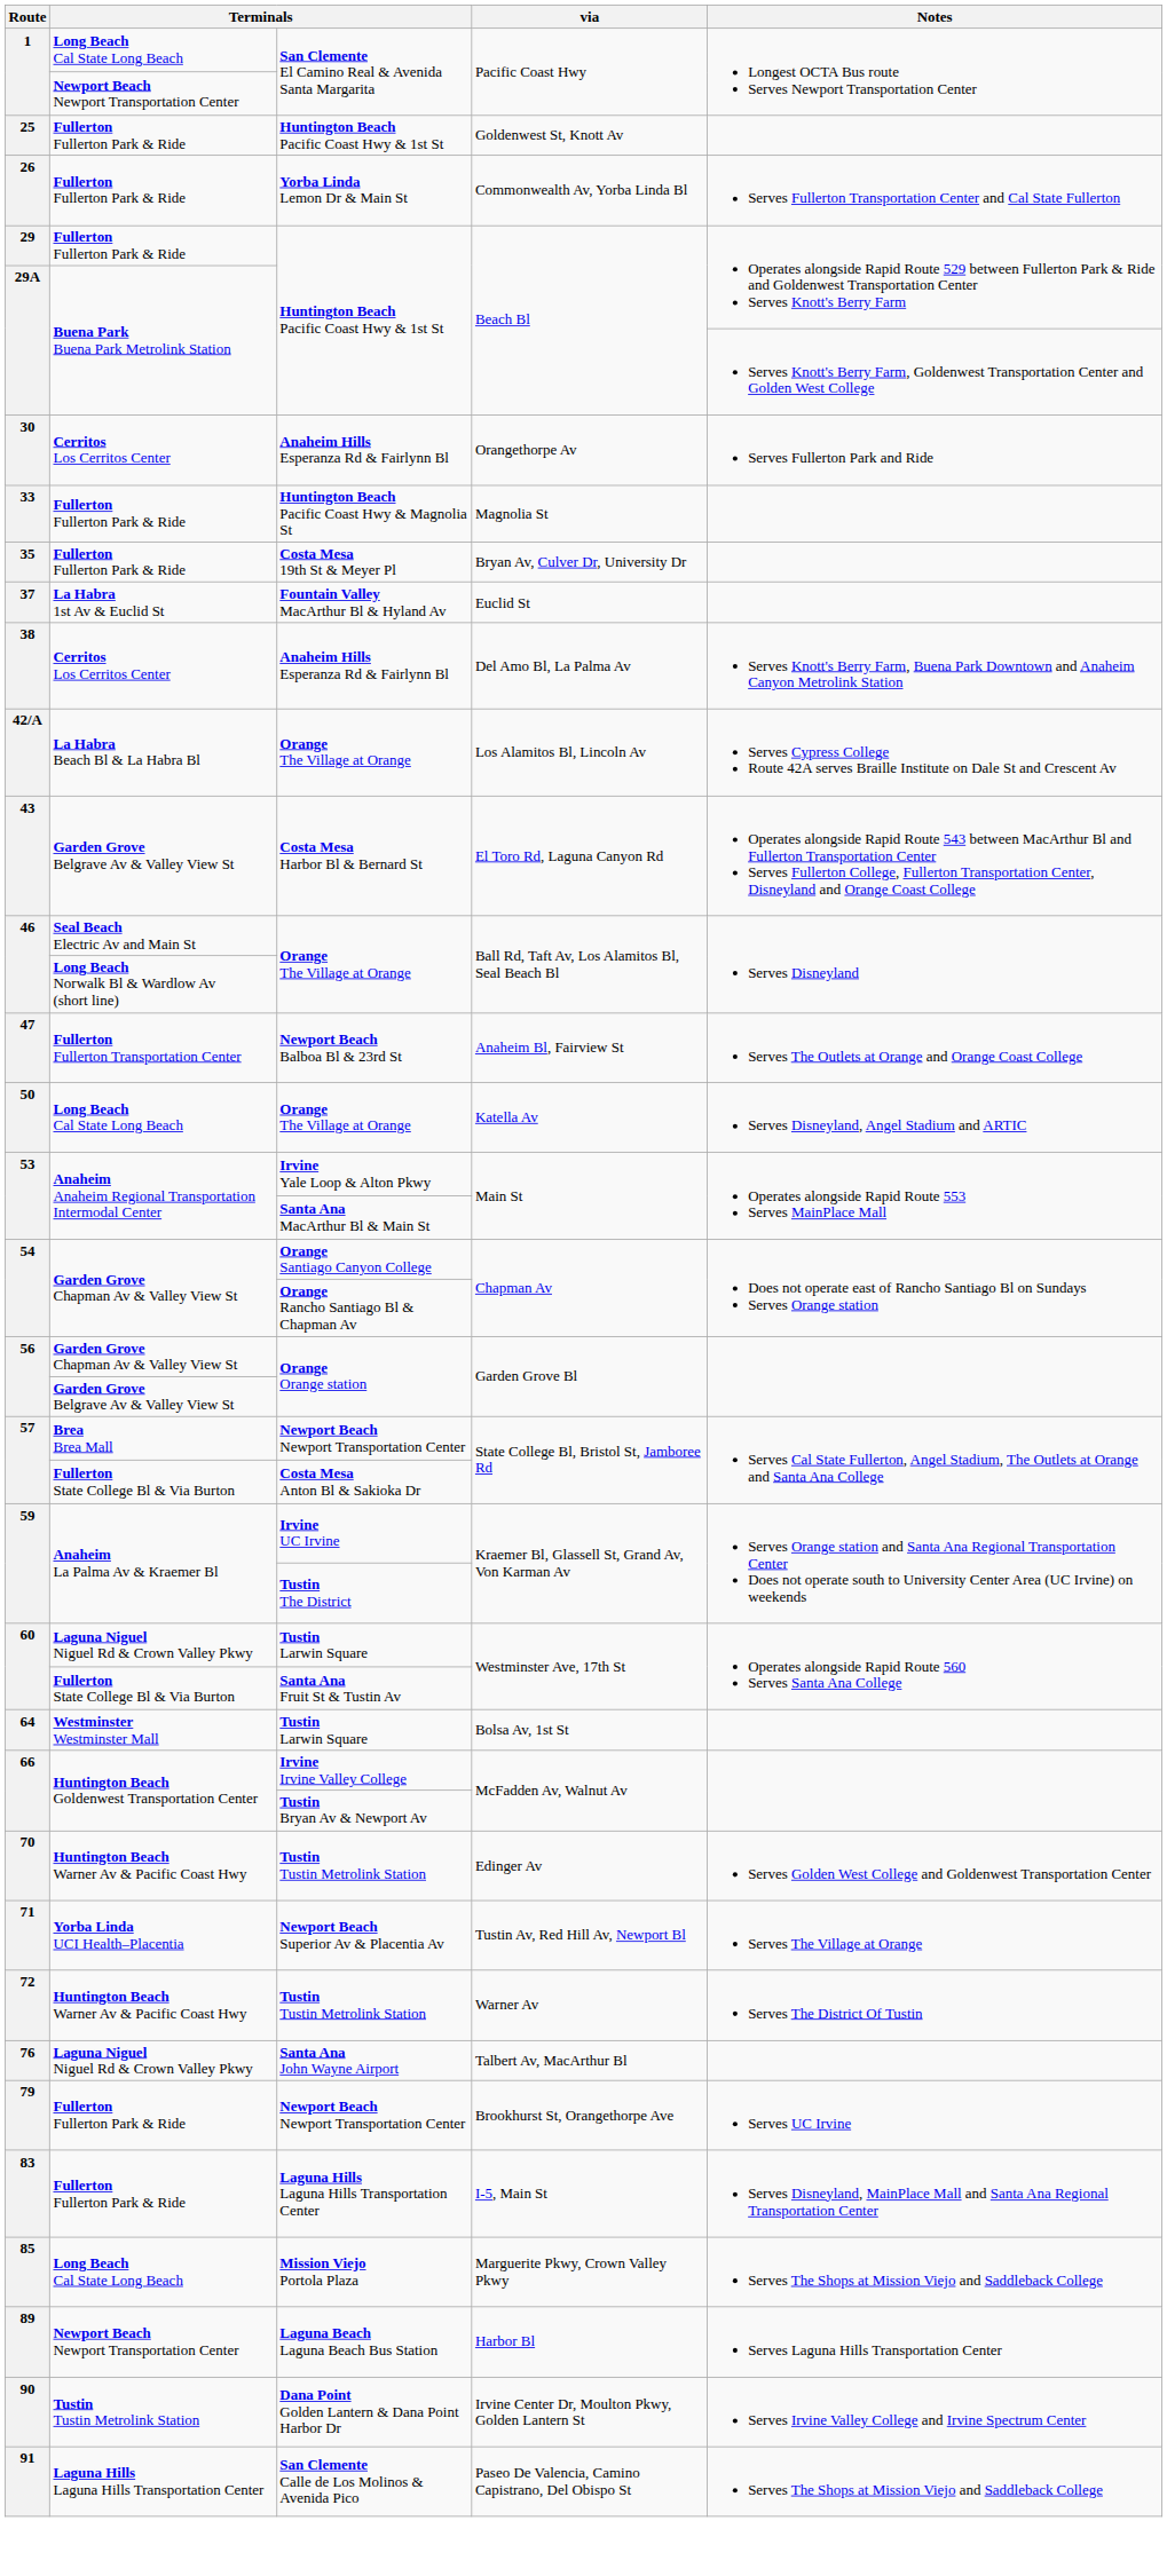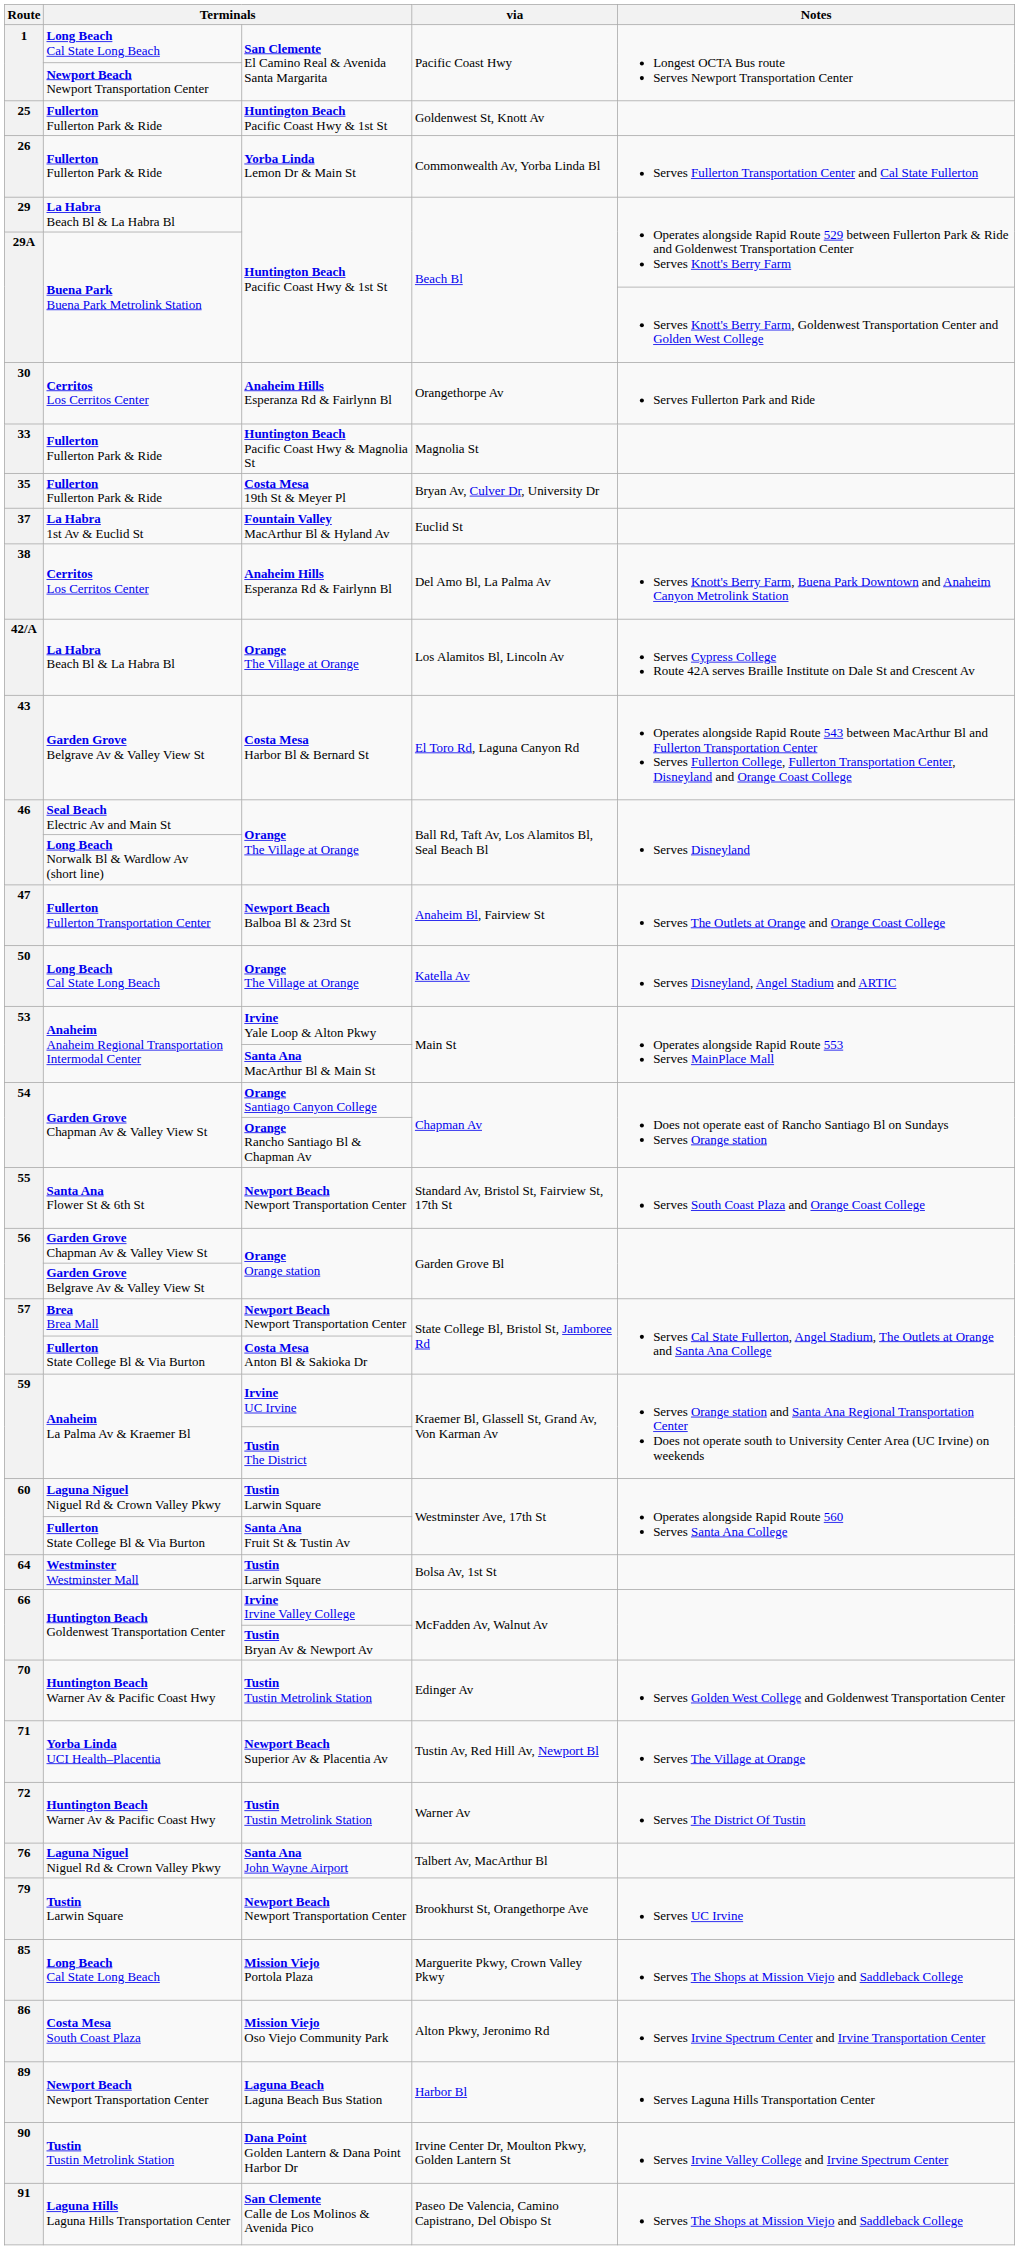 <table class="wikitable sticky-header">
 <tr>
 <th>Route</th>
 <th colspan="2">Terminals</th>
 <th>via</th>
 <th>Notes</th>
 </tr>
 <tr>
 <th rowspan="2" style="vertical-align:top">1</th>
 <td><strong><a href='#'>Long Beach</a></strong><br><a href='#'>Cal State Long Beach</a></td>
 <td rowspan="2"><strong><a href='#'>San Clemente</a></strong><br>El Camino Real & Avenida Santa Margarita</td>
 <td rowspan="2">Pacific Coast Hwy</td>
 <td rowspan="2"><br><ul><li>Longest OCTA Bus route</li><li>Serves Newport Transportation Center</li></ul></td>
 </tr>
 <tr>
 <td><strong><a href='#'>Newport Beach</a></strong><br>Newport Transportation Center<br></td>
 </tr>
 <tr>
 <th style="vertical-align:top">25</th>
 <td><strong><a href='#'>Fullerton</a></strong><br>Fullerton Park & Ride</td>
 <td><strong><a href='#'>Huntington Beach</a></strong><br>Pacific Coast Hwy & 1st St</td>
 <td>Goldenwest St, Knott Av</td>
 <td></td>
 </tr>
 <tr>
 <th style="vertical-align:top">26</th>
 <td><strong><a href='#'>Fullerton</a></strong><br>Fullerton Park & Ride</td>
 <td><strong><a href='#'>Yorba Linda</a></strong><br>Lemon Dr & Main St</td>
 <td>Commonwealth Av, Yorba Linda Bl</td>
 <td><br><ul><li>Serves <a href='#'>Fullerton Transportation Center</a> and <a href='#'>Cal State Fullerton</a></li></ul></td>
 </tr>
 <tr>
 <th style="vertical-align:top">29</th>
-<td><strong><a href='#'>Fullerton</a></strong><br>Fullerton Park & Ride</td>
+<td><strong><a href='#'>La Habra</a></strong><br>Beach Bl & La Habra Bl</td>
 <td rowspan="3"><strong><a href='#'>Huntington Beach</a></strong><br>Pacific Coast Hwy & 1st St</td>
 <td rowspan="3"><a href='#'>Beach Bl</a></td>
 <td rowspan="2"><br><ul><li>Operates alongside Rapid Route <a href='#'>529</a> between Fullerton Park & Ride and Goldenwest Transportation Center</li><li>Serves <a href='#'>Knott's Berry Farm</a></li></ul></td>
 </tr>
 <tr>
 <th rowspan="2" style="vertical-align:top">29A</th>
 <td rowspan="2"><strong><a href='#'>Buena Park</a></strong><br><a href='#'>Buena Park Metrolink Station</a></td>
 </tr>
 <tr>
 <td><br><ul><li>Serves <a href='#'>Knott's Berry Farm</a>, Goldenwest Transportation Center and <a href='#'>Golden West College</a></li></ul></td>
 </tr>
 <tr>
 <th style="vertical-align:top">30</th>
 <td><strong><a href='#'>Cerritos</a></strong><br><a href='#'>Los Cerritos Center</a></td>
 <td><strong><a href='#'>Anaheim Hills</a></strong><br>Esperanza Rd & Fairlynn Bl</td>
 <td>Orangethorpe Av</td>
 <td><br><ul><li>Serves Fullerton Park and Ride</li></ul></td>
 </tr>
 <tr>
 <th style="vertical-align:top">33</th>
 <td><strong><a href='#'>Fullerton</a></strong><br>Fullerton Park & Ride</td>
 <td><strong><a href='#'>Huntington Beach</a></strong><br>Pacific Coast Hwy & Magnolia St</td>
 <td>Magnolia St</td>
 <td></td>
 </tr>
 <tr>
 <th rowspan="1" style="vertical-align:top">35</th>
 <td rowspan="1"><strong><a href='#'>Fullerton</a></strong><br>Fullerton Park & Ride</td>
 <td><strong><a href='#'>Costa Mesa</a></strong><br>19th St & Meyer Pl</td>
 <td>Bryan Av, <a href='#'>Culver Dr</a>, University Dr</td>
 <td></td>
 </tr>
 <tr>
 <th style="vertical-align:top">37</th>
 <td><strong><a href='#'>La Habra</a></strong><br>1st Av & Euclid St</td>
 <td><strong><a href='#'>Fountain Valley</a></strong><br>MacArthur Bl & Hyland Av</td>
 <td>Euclid St</td>
 <td></td>
 </tr>
 <tr>
 <th rowspan="1" style="vertical-align:top">38</th>
 <td><strong><a href='#'>Cerritos</a></strong><br><a href='#'>Los Cerritos Center</a></td>
 <td><strong><a href='#'>Anaheim Hills</a></strong><br>Esperanza Rd & Fairlynn Bl</td>
 <td rowspan="1">Del Amo Bl, La Palma Av</td>
 <td><br><ul><li>Serves <a href='#'>Knott's Berry Farm</a>, <a href='#'>Buena Park Downtown</a> and <a href='#'>Anaheim Canyon Metrolink Station</a></li></ul></td>
 </tr>
 <tr>
 <th style="vertical-align:top">42/A</th>
 <td><strong><a href='#'>La Habra</a></strong><br>Beach Bl & La Habra Bl</td>
 <td><strong><a href='#'>Orange</a></strong><br><a href='#'>The Village at Orange</a></td>
 <td>Los Alamitos Bl, Lincoln Av</td>
 <td><br><ul><li>Serves <a href='#'>Cypress College</a></li><li>Route 42A serves Braille Institute on Dale St and Crescent Av</li></ul></td>
 </tr>
 <tr>
 <th style="vertical-align:top">43</th>
 <td><strong><a href='#'>Garden Grove</a></strong><br>Belgrave Av & Valley View St</td>
 <td><strong><a href='#'>Costa Mesa</a></strong><br>Harbor Bl & Bernard St</td>
 <td><a href='#'>El Toro Rd</a>, Laguna Canyon Rd</td>
 <td><br><ul><li>Operates alongside Rapid Route <a href='#'>543</a> between MacArthur Bl and <a href='#'>Fullerton Transportation Center</a></li><li>Serves <a href='#'>Fullerton College</a>, <a href='#'>Fullerton Transportation Center</a>, <a href='#'>Disneyland</a> and <a href='#'>Orange Coast College</a></li></ul></td>
 </tr>
 <tr>
 <th rowspan="2" style="vertical-align:top">46</th>
 <td><a href='#'><strong>Seal Beach</strong></a><br>Electric Av and Main St</td>
 <td rowspan="2"><strong><a href='#'>Orange</a></strong><br><a href='#'>The Village at Orange</a></td>
 <td rowspan="2">Ball Rd, Taft Av, Los Alamitos Bl, Seal Beach Bl</td>
 <td rowspan="2"><br><ul><li>Serves <a href='#'>Disneyland</a></li></ul></td>
 </tr>
 <tr>
 <td><strong><a href='#'>Long Beach</a></strong><br>Norwalk Bl & Wardlow Av<br>(short line)</td>
 </tr>
 <tr>
 <th rowspan="1" style="vertical-align:top">47</th>
 <td><strong><a href='#'>Fullerton</a></strong><br><a href='#'>Fullerton Transportation Center</a></td>
 <td><strong><a href='#'>Newport Beach</a></strong><br>Balboa Bl & 23rd St</td>
 <td><a href='#'>Anaheim Bl</a>, Fairview St</td>
 <td><br><ul><li>Serves <a href='#'>The Outlets at Orange</a> and <a href='#'>Orange Coast College</a></li></ul></td>
 </tr>
 <tr>
 <th rowspan="1" style="vertical-align:top">50</th>
 <td><strong><a href='#'>Long Beach</a></strong><br><a href='#'>Cal State Long Beach</a></td>
 <td><strong><a href='#'>Orange</a></strong><br><a href='#'>The Village at Orange</a></td>
 <td rowspan="1"><a href='#'>Katella Av</a></td>
 <td><br><ul><li>Serves <a href='#'>Disneyland</a>, <a href='#'>Angel Stadium</a> and <a href='#'>ARTIC</a></li></ul></td>
 </tr>
 <tr>
 <th rowspan="2" style="vertical-align:top">53</th>
 <td rowspan="2"><strong><a href='#'>Anaheim</a></strong><br><a href='#'>Anaheim Regional Transportation Intermodal Center</a></td>
 <td><strong><a href='#'>Irvine</a></strong><br>Yale Loop & Alton Pkwy</td>
 <td rowspan="2">Main St</td>
 <td rowspan="2"><br><ul><li>Operates alongside Rapid Route <a href='#'>553</a></li><li>Serves <a href='#'>MainPlace Mall</a></li></ul></td>
 </tr>
 <tr>
 <td><strong><a href='#'>Santa Ana</a></strong><br>MacArthur Bl & Main St<br></td>
 </tr>
 <tr>
 <th rowspan="2" style="vertical-align:top">54</th>
 <td rowspan="2"><strong><a href='#'>Garden Grove</a></strong><br>Chapman Av & Valley View St</td>
 <td><strong><a href='#'>Orange</a></strong><br><a href='#'>Santiago Canyon College</a><br></td>
 <td rowspan="2"><a href='#'>Chapman Av</a></td>
 <td rowspan="2"><br><ul><li>Does not operate east of Rancho Santiago Bl on Sundays</li><li>Serves <a href='#'>Orange station</a></li></ul></td>
 </tr>
 <tr>
 <td><strong><a href='#'>Orange</a></strong><br>Rancho Santiago Bl & Chapman Av<br></td>
 </tr>
 <tr>
+<th style="vertical-align:top">55</th>
+<td><strong><a href='#'>Santa Ana</a></strong><br>Flower St & 6th St</td>
+<td><strong><a href='#'>Newport Beach</a></strong><br>Newport Transportation Center</td>
+<td>Standard Av, Bristol St, Fairview St, 17th St</td>
+<td><br><ul><li>Serves <a href='#'>South Coast Plaza</a> and <a href='#'>Orange Coast College</a></li></ul></td>
+</tr>
+<tr>
 <th rowspan="2" style="vertical-align:top">56</th>
 <td><strong><a href='#'>Garden Grove</a></strong><br>Chapman Av & Valley View St<br></td>
 <td rowspan="2"><strong><a href='#'>Orange</a></strong><br><a href='#'>Orange station</a></td>
 <td rowspan="2">Garden Grove Bl</td>
 <td rowspan="2"></td>
 </tr>
 <tr>
 <td><strong><a href='#'>Garden Grove</a></strong><br>Belgrave Av & Valley View St</td>
 </tr>
 <tr>
 <th rowspan="2" style="vertical-align:top">57</th>
 <td><strong><a href='#'>Brea</a></strong><br><a href='#'>Brea Mall</a></td>
 <td><strong><a href='#'>Newport Beach</a></strong><br>Newport Transportation Center</td>
 <td rowspan="2">State College Bl, Bristol St, <a href='#'>Jamboree Rd</a></td>
 <td rowspan="2"><br><ul><li>Serves <a href='#'>Cal State Fullerton</a>, <a href='#'>Angel Stadium</a>, <a href='#'>The Outlets at Orange</a> and <a href='#'>Santa Ana College</a></li></ul></td>
 </tr>
 <tr>
 <td><strong><a href='#'>Fullerton</a></strong><br>State College Bl & Via Burton<br></td>
 <td><strong><a href='#'>Costa Mesa</a></strong><br>Anton Bl & Sakioka Dr<br></td>
 </tr>
 <tr>
 <th rowspan="2" style="vertical-align:top">59</th>
 <td rowspan="2"><strong><a href='#'>Anaheim</a></strong><br>La Palma Av & Kraemer Bl</td>
 <td><strong><a href='#'>Irvine</a></strong><br><a href='#'>UC Irvine</a><br></td>
 <td rowspan="2">Kraemer Bl, Glassell St, Grand Av, Von Karman Av</td>
 <td rowspan="2"><br><ul><li>Serves <a href='#'>Orange station</a> and <a href='#'>Santa Ana Regional Transportation Center</a></li><li>Does not operate south to University Center Area (UC Irvine) on weekends</li></ul></td>
 </tr>
 <tr>
 <td><strong><a href='#'>Tustin</a></strong><br><a href='#'>The District</a><br></td>
 </tr>
 <tr>
 <th rowspan="2" style="vertical-align:top">60</th>
 <td><strong><a href='#'>Laguna Niguel</a></strong><br>Niguel Rd & Crown Valley Pkwy</td>
 <td><strong><a href='#'>Tustin</a></strong><br>Larwin Square</td>
 <td rowspan="2">Westminster Ave, 17th St</td>
 <td rowspan="2"><br><ul><li>Operates alongside Rapid Route <a href='#'>560</a></li><li>Serves <a href='#'>Santa Ana College</a></li></ul></td>
 </tr>
 <tr>
 <td><strong><a href='#'>Fullerton</a></strong><br>State College Bl & Via Burton<br></td>
 <td><strong><a href='#'>Santa Ana</a></strong><br>Fruit St & Tustin Av<br></td>
 </tr>
 <tr>
 <th style="vertical-align:top">64</th>
 <td><strong><a href='#'>Westminster</a></strong><br><a href='#'>Westminster Mall</a></td>
 <td><strong><a href='#'>Tustin</a></strong><br>Larwin Square</td>
 <td>Bolsa Av, 1st St</td>
 <td></td>
 </tr>
 <tr>
 <th rowspan="2" style="vertical-align:top">66</th>
 <td rowspan="2"><strong><a href='#'>Huntington Beach</a></strong><br>Goldenwest Transportation Center</td>
 <td><strong><a href='#'>Irvine</a></strong><br><a href='#'>Irvine Valley College</a></td>
 <td rowspan="2">McFadden Av, Walnut Av</td>
 <td rowspan="2"></td>
 </tr>
 <tr>
 <td><strong><a href='#'>Tustin</a></strong><br>Bryan Av & Newport Av<br></td>
 </tr>
 <tr>
 <th style="vertical-align:top">70</th>
 <td><strong><a href='#'>Huntington Beach</a></strong><br>Warner Av & Pacific Coast Hwy</td>
 <td><strong><a href='#'>Tustin</a></strong><br><a href='#'>Tustin Metrolink Station</a></td>
 <td>Edinger Av</td>
 <td><br><ul><li>Serves <a href='#'>Golden West College</a> and Goldenwest Transportation Center</li></ul></td>
 </tr>
 <tr>
 <th style="vertical-align:top">71</th>
 <td><strong><a href='#'>Yorba Linda</a></strong><br><a href='#'>UCI Health–Placentia</a></td>
 <td><strong><a href='#'>Newport Beach</a></strong><br>Superior Av & Placentia Av</td>
 <td>Tustin Av, Red Hill Av, <a href='#'>Newport Bl</a></td>
 <td><br><ul><li>Serves <a href='#'>The Village at Orange</a></li></ul></td>
 </tr>
 <tr>
 <th style="vertical-align:top">72</th>
 <td><strong><a href='#'>Huntington Beach</a></strong><br>Warner Av & Pacific Coast Hwy</td>
 <td><strong><a href='#'>Tustin</a></strong><br><a href='#'>Tustin Metrolink Station</a></td>
 <td>Warner Av</td>
 <td><br><ul><li>Serves <a href='#'>The District Of Tustin</a></li></ul></td>
 </tr>
 <tr>
 <th style="vertical-align:top">76</th>
 <td><strong><a href='#'>Laguna Niguel</a></strong><br>Niguel Rd & Crown Valley Pkwy</td>
 <td><strong><a href='#'>Santa Ana</a></strong><br><a href='#'>John Wayne Airport</a></td>
 <td>Talbert Av, MacArthur Bl</td>
 <td></td>
 </tr>
 <tr>
 <th style="vertical-align:top">79</th>
-<td><strong><a href='#'>Fullerton</a></strong><br>Fullerton Park & Ride</td>
+<td><strong><a href='#'>Tustin</a></strong><br>Larwin Square</td>
 <td><strong><a href='#'>Newport Beach</a></strong><br>Newport Transportation Center</td>
 <td rowspan="1">Brookhurst St, Orangethorpe Ave</td>
 <td><br><ul><li>Serves <a href='#'>UC Irvine</a></li></ul></td>
-</tr>
-<tr>
-<th rowspan="1" style="vertical-align:top">83</th>
-<td><strong><a href='#'>Fullerton</a></strong><br>Fullerton Park & Ride</td>
-<td><strong><a href='#'>Laguna Hills</a></strong><br>Laguna Hills Transportation Center</td>
-<td><a href='#'>I-5</a>, Main St</td>
-<td><br><ul><li>Serves <a href='#'>Disneyland</a>, <a href='#'>MainPlace Mall</a> and <a href='#'>Santa Ana Regional Transportation Center</a></li></ul></td>
 </tr>
 <tr>
 <th style="vertical-align:top">85</th>
 <td><strong><a href='#'>Long Beach</a></strong><br><a href='#'>Cal State Long Beach</a></td>
 <td><strong><a href='#'>Mission Viejo</a></strong><br>Portola Plaza</td>
 <td>Marguerite Pkwy, Crown Valley Pkwy</td>
 <td><br><ul><li>Serves <a href='#'>The Shops at Mission Viejo</a> and <a href='#'>Saddleback College</a></li></ul></td>
+</tr>
+<tr>
+<th style="vertical-align:top">86</th>
+<td><strong><a href='#'>Costa Mesa</a></strong><br><a href='#'>South Coast Plaza</a></td>
+<td><strong><a href='#'>Mission Viejo</a></strong><br>Oso Viejo Community Park</td>
+<td>Alton Pkwy, Jeronimo Rd</td>
+<td><br><ul><li>Serves <a href='#'>Irvine Spectrum Center</a> and <a href='#'>Irvine Transportation Center</a></li></ul></td>
 </tr>
 <tr>
 <th style="vertical-align:top">89</th>
 <td><strong><a href='#'>Newport Beach</a></strong><br>Newport Transportation Center<br></td>
 <td><strong><a href='#'>Laguna Beach</a></strong><br>Laguna Beach Bus Station</td>
 <td><a href='#'>Harbor Bl</a></td>
 <td><br><ul><li>Serves Laguna Hills Transportation Center</li></ul></td>
 </tr>
 <tr>
 <th style="vertical-align:top">90</th>
 <td><strong><a href='#'>Tustin</a></strong><br><a href='#'>Tustin Metrolink Station</a></td>
 <td><strong><a href='#'>Dana Point</a></strong><br>Golden Lantern & Dana Point Harbor Dr</td>
 <td>Irvine Center Dr, Moulton Pkwy, Golden Lantern St</td>
 <td><br><ul><li>Serves <a href='#'>Irvine Valley College</a> and <a href='#'>Irvine Spectrum Center</a></li></ul></td>
 </tr>
 <tr>
 <th style="vertical-align:top">91</th>
 <td><strong><a href='#'>Laguna Hills</a></strong><br>Laguna Hills Transportation Center</td>
 <td><strong><a href='#'>San Clemente</a></strong><br>Calle de Los Molinos & Avenida Pico</td>
 <td>Paseo De Valencia, Camino Capistrano, Del Obispo St</td>
 <td><br><ul><li>Serves <a href='#'>The Shops at Mission Viejo</a> and <a href='#'>Saddleback College</a></li></ul></td>
 </tr>
 </table>
